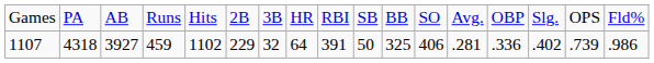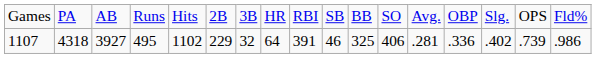 <table class="wikitable">
 <tr>
 <td>Games</td>
 <td><a href='#'>PA</a></td>
 <td><a href='#'>AB</a></td>
 <td><a href='#'>Runs</a></td>
 <td><a href='#'>Hits</a></td>
 <td><a href='#'>2B</a></td>
 <td><a href='#'>3B</a></td>
 <td><a href='#'>HR</a></td>
 <td><a href='#'>RBI</a></td>
 <td><a href='#'>SB</a></td>
 <td><a href='#'>BB</a></td>
 <td><a href='#'>SO</a></td>
 <td><a href='#'>Avg.</a></td>
 <td><a href='#'>OBP</a></td>
 <td><a href='#'>Slg.</a></td>
 <td>OPS</td>
 <td><a href='#'>Fld%</a></td>
 </tr>
 <tr>
 <td>1107</td>
 <td>4318</td>
 <td>3927</td>
-<td>459</td>
+<td>495</td>
 <td>1102</td>
 <td>229</td>
 <td>32</td>
 <td>64</td>
 <td>391</td>
-<td>50</td>
+<td>46</td>
 <td>325</td>
 <td>406</td>
 <td>.281</td>
 <td>.336</td>
 <td>.402</td>
 <td>.739</td>
 <td>.986</td>
 </tr>
 </table>
